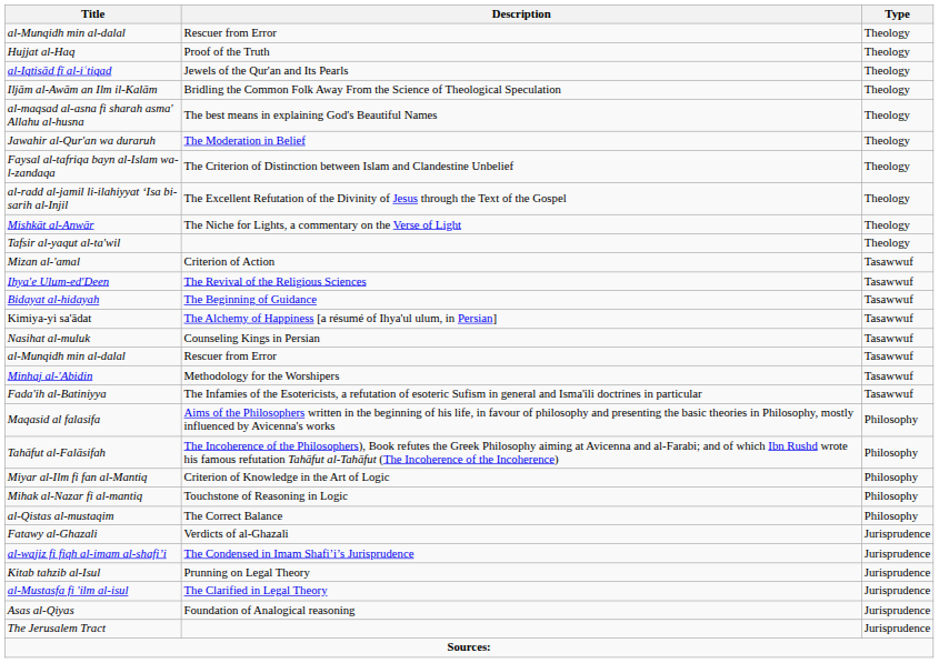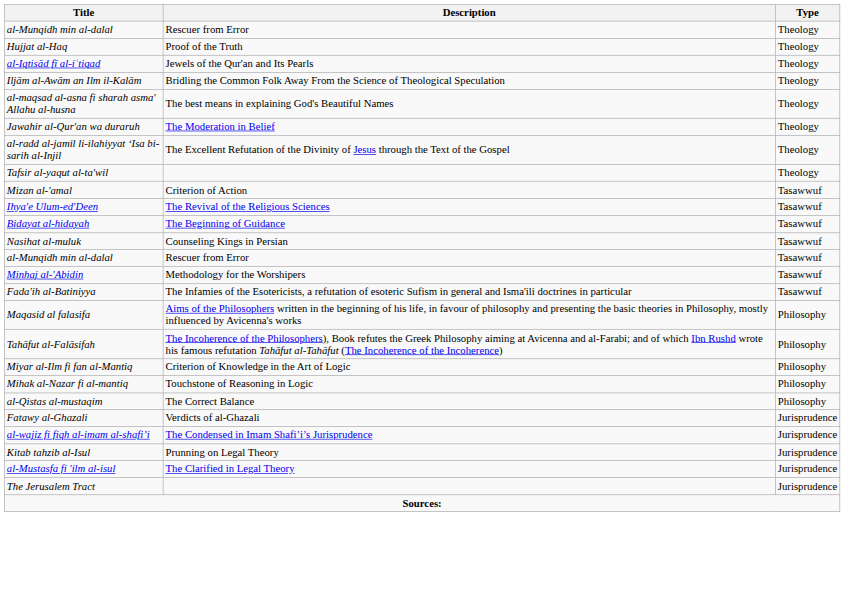 <table class="wikitable">
 <tr>
 <th>Title</th>
 <th>Description</th>
 <th>Type</th>
 </tr>
 <tr>
 <td><em>al-Munqidh min al-dalal</em></td>
 <td>Rescuer from Error</td>
 <td>Theology</td>
 </tr>
 <tr>
 <td><em>Hujjat al-Haq</em></td>
 <td>Proof of the Truth</td>
 <td>Theology</td>
 </tr>
 <tr>
 <td><em><a href='#'>al-Iqtisād fī al-iʿtiqad</a></em></td>
 <td>Jewels of the Qur'an and Its Pearls</td>
 <td>Theology</td>
 </tr>
 <tr>
 <td><em>Iljām al-Awām an Ilm il-Kalām</em></td>
 <td>Bridling the Common Folk Away From the Science of Theological Speculation</td>
 <td>Theology</td>
 </tr>
 <tr>
 <td><em>al-maqsad al-asna fi sharah asma' Allahu al-husna</em></td>
 <td>The best means in explaining God's Beautiful Names</td>
 <td>Theology</td>
 </tr>
 <tr>
 <td><em>Jawahir al-Qur'an wa duraruh</em></td>
 <td><a href='#'>The Moderation in Belief</a></td>
 <td>Theology</td>
 </tr>
 <tr>
-<td><em>Faysal al-tafriqa bayn al-Islam wa-l-zandaqa</em></td>
-<td>The Criterion of Distinction between Islam and Clandestine Unbelief</td>
-<td>Theology</td>
-</tr>
-<tr>
 <td><em>al-radd al-jamil li-ilahiyyat ‘Isa bi-sarih al-Injil</em></td>
 <td>The Excellent Refutation of the Divinity of <a href='#'>Jesus</a> through the Text of the Gospel</td>
-<td>Theology</td>
-</tr>
-<tr>
-<td><em><a href='#'>Mishkāt al-Anwār</a></em></td>
-<td>The Niche for Lights, a commentary on the <a href='#'>Verse of Light</a></td>
 <td>Theology</td>
 </tr>
 <tr>
 <td><em>Tafsir al-yaqut al-ta'wil</em></td>
 <td></td>
 <td>Theology</td>
 </tr>
 <tr>
 <td><em>Mizan al-'amal</em></td>
 <td>Criterion of Action</td>
 <td>Tasawwuf</td>
 </tr>
 <tr>
 <td><em><a href='#'>Ihya'e Ulum-ed'Deen</a></em></td>
 <td><a href='#'>The Revival of the Religious Sciences</a></td>
 <td>Tasawwuf</td>
 </tr>
 <tr>
 <td><em><a href='#'>Bidayat al-hidayah</a></em></td>
 <td><a href='#'>The Beginning of Guidance</a></td>
-<td>Tasawwuf</td>
-</tr>
-<tr>
-<td>Kimiya-yi sa'ādat</td>
-<td><a href='#'>The Alchemy of Happiness</a> [a résumé of Ihya'ul ulum, in <a href='#'>Persian</a>]</td>
 <td>Tasawwuf</td>
 </tr>
 <tr>
 <td><em>Nasihat al-muluk</em></td>
 <td>Counseling Kings in Persian</td>
 <td>Tasawwuf</td>
 </tr>
 <tr>
 <td><em>al-Munqidh min al-dalal</em></td>
 <td>Rescuer from Error</td>
 <td>Tasawwuf</td>
 </tr>
 <tr>
 <td><em><a href='#'>Minhaj al-'Abidin</a></em></td>
 <td>Methodology for the Worshipers</td>
 <td>Tasawwuf</td>
 </tr>
 <tr>
 <td><em>Fada'ih al-Batiniyya</em></td>
 <td>The Infamies of the Esotericists, a refutation of esoteric Sufism in general and Isma'ili doctrines in particular</td>
 <td>Tasawwuf</td>
 </tr>
 <tr>
 <td><em>Maqasid al falasifa</em></td>
 <td><a href='#'>Aims of the Philosophers</a> written in the beginning of his life, in favour of philosophy and presenting the basic theories in Philosophy, mostly influenced by Avicenna's works</td>
 <td>Philosophy</td>
 </tr>
 <tr>
 <td><em>Tahāfut al-Falāsifah</em></td>
 <td><a href='#'>The Incoherence of the Philosophers</a>), Book refutes the Greek Philosophy aiming at Avicenna and al-Farabi; and of which <a href='#'>Ibn Rushd</a> wrote his famous refutation <em>Tahāfut al-Tahāfut</em> (<a href='#'>The Incoherence of the Incoherence</a>)</td>
 <td>Philosophy</td>
 </tr>
 <tr>
 <td><em>Miyar al-Ilm fi fan al-Mantiq</em></td>
 <td>Criterion of Knowledge in the Art of Logic</td>
 <td>Philosophy</td>
 </tr>
 <tr>
 <td><em>Mihak al-Nazar fi al-mantiq</em></td>
 <td>Touchstone of Reasoning in Logic</td>
 <td>Philosophy</td>
 </tr>
 <tr>
 <td><em>al-Qistas al-mustaqim</em></td>
 <td>The Correct Balance</td>
 <td>Philosophy</td>
 </tr>
 <tr>
 <td><em>Fatawy al-Ghazali</em></td>
 <td>Verdicts of al-Ghazali</td>
 <td>Jurisprudence</td>
 </tr>
 <tr>
 <td><em><a href='#'>al-wajiz fi fiqh al-imam al-shafi’i</a></em></td>
 <td><a href='#'>The Condensed in Imam Shafi’i’s Jurisprudence</a></td>
 <td>Jurisprudence</td>
 </tr>
 <tr>
 <td><em>Kitab tahzib al-Isul</em></td>
 <td>Prunning on Legal Theory</td>
 <td>Jurisprudence</td>
 </tr>
 <tr>
 <td><em><a href='#'>al-Mustasfa fi 'ilm al-isul</a></em></td>
 <td><a href='#'>The Clarified in Legal Theory</a></td>
 <td>Jurisprudence</td>
 </tr>
 <tr>
-<td><em>Asas al-Qiyas</em></td>
-<td>Foundation of Analogical reasoning</td>
-<td>Jurisprudence</td>
-</tr>
-<tr>
 <td><em>The Jerusalem Tract</em> </td>
 <td></td>
 <td>Jurisprudence</td>
 </tr>
 <tr>
 <td colspan="3" style="text-align: center;"><strong>Sources:</strong></td>
 </tr>
 </table>
